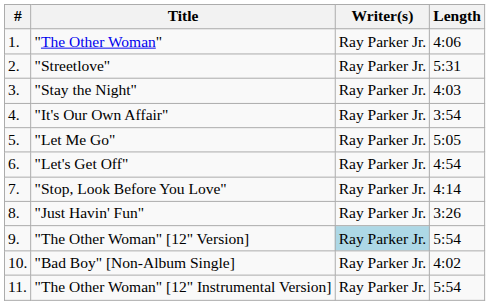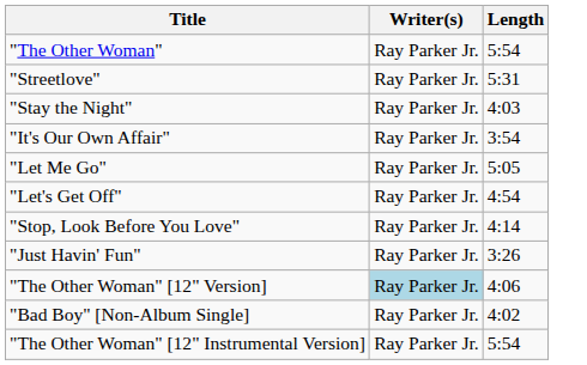 <table class="wikitable">
 <tr>
-<th>#</th>
 <th>Title</th>
 <th>Writer(s)</th>
 <th>Length</th>
 </tr>
 <tr>
-<td>1.</td>
 <td>"<a href='#'>The Other Woman</a>"</td>
 <td>Ray Parker Jr.</td>
-<td>4:06</td>
+<td>5:54</td>
 </tr>
 <tr>
-<td>2.</td>
 <td>"Streetlove"</td>
 <td>Ray Parker Jr.</td>
 <td>5:31</td>
 </tr>
 <tr>
-<td>3.</td>
 <td>"Stay the Night"</td>
 <td>Ray Parker Jr.</td>
 <td>4:03</td>
 </tr>
 <tr>
-<td>4.</td>
 <td>"It's Our Own Affair"</td>
 <td>Ray Parker Jr.</td>
 <td>3:54</td>
 </tr>
 <tr>
-<td>5.</td>
 <td>"Let Me Go"</td>
 <td>Ray Parker Jr.</td>
 <td>5:05</td>
 </tr>
 <tr>
-<td>6.</td>
 <td>"Let's Get Off"</td>
 <td>Ray Parker Jr.</td>
 <td>4:54</td>
 </tr>
 <tr>
-<td>7.</td>
 <td>"Stop, Look Before You Love"</td>
 <td>Ray Parker Jr.</td>
 <td>4:14</td>
 </tr>
 <tr>
-<td>8.</td>
 <td>"Just Havin' Fun"</td>
 <td>Ray Parker Jr.</td>
 <td>3:26</td>
 </tr>
 <tr>
-<td>9.</td>
 <td>"The Other Woman" [12" Version]</td>
 <td style="background: lightblue;">Ray Parker Jr.</td>
-<td>5:54</td>
+<td>4:06</td>
 </tr>
 <tr>
-<td>10.</td>
 <td>"Bad Boy" [Non-Album Single]</td>
 <td>Ray Parker Jr.</td>
 <td>4:02</td>
 </tr>
 <tr>
-<td>11.</td>
 <td>"The Other Woman" [12" Instrumental Version]</td>
 <td>Ray Parker Jr.</td>
 <td>5:54</td>
 </tr>
 </table>
